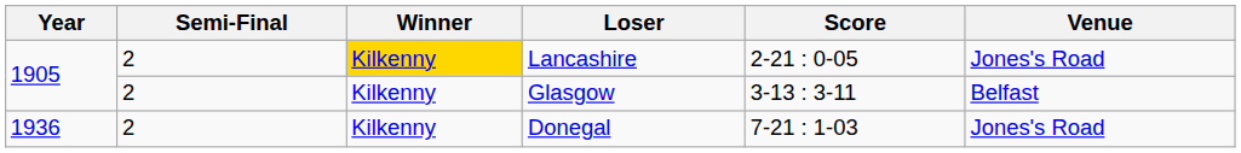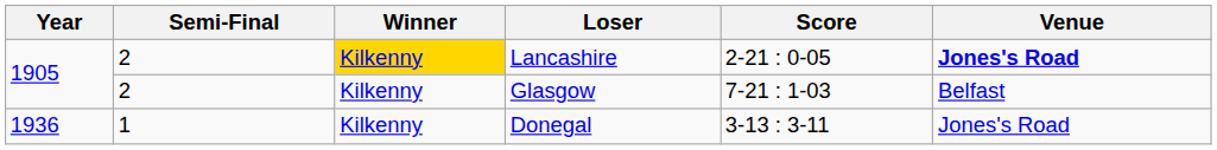 <table class="wikitable" width=100%>
 <tr>
 <th>Year</th>
 <th>Semi-Final</th>
 <th>Winner</th>
 <th>Loser</th>
 <th>Score</th>
 <th>Venue</th>
 </tr>
 <tr>
 <td rowspan=2><a href='#'>1905</a></td>
 <td>2</td>
 <td style="background-color:#FED700"><a href='#'>Kilkenny</a></td>
 <td><a href='#'>Lancashire</a></td>
 <td>2-21 : 0-05</td>
-<td><a href='#'>Jones's Road</a></td>
+<td><strong><a href='#'>Jones's Road</a></strong></td>
 </tr>
 <tr>
 <td>2</td>
 <td><a href='#'>Kilkenny</a></td>
 <td><a href='#'>Glasgow</a></td>
-<td>3-13 : 3-11</td>
+<td>7-21 : 1-03</td>
 <td><a href='#'>Belfast</a></td>
 </tr>
 <tr>
 <td rowspan=1><a href='#'>1936</a></td>
-<td>2</td>
+<td>1</td>
 <td><a href='#'>Kilkenny</a></td>
 <td><a href='#'>Donegal</a></td>
-<td>7-21 : 1-03</td>
+<td>3-13 : 3-11</td>
 <td><a href='#'>Jones's Road</a></td>
 </tr>
 </table>
